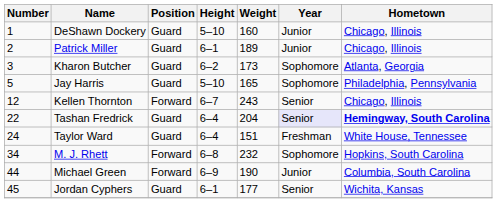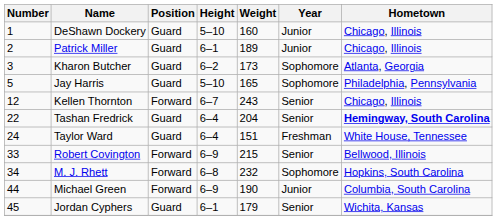 <table class="wikitable" style="font-size: 95%;">
 <tr>
 <th>Number</th>
 <th>Name</th>
 <th>Position</th>
 <th>Height</th>
 <th>Weight</th>
 <th>Year</th>
 <th>Hometown</th>
 </tr>
 <tr>
 <td>1</td>
 <td>DeShawn Dockery</td>
 <td>Guard</td>
 <td>5–10</td>
 <td>160</td>
 <td>Junior</td>
 <td><a href='#'>Chicago</a>, <a href='#'>Illinois</a></td>
 </tr>
 <tr>
 <td>2</td>
 <td><a href='#'>Patrick Miller</a></td>
 <td>Guard</td>
 <td>6–1</td>
 <td>189</td>
 <td>Junior</td>
 <td><a href='#'>Chicago</a>, <a href='#'>Illinois</a></td>
 </tr>
 <tr>
 <td>3</td>
 <td>Kharon Butcher</td>
 <td>Guard</td>
 <td>6–2</td>
 <td>173</td>
 <td>Sophomore</td>
 <td><a href='#'>Atlanta</a>, <a href='#'>Georgia</a></td>
 </tr>
 <tr>
 <td>5</td>
 <td>Jay Harris</td>
 <td>Guard</td>
 <td>5–10</td>
 <td>165</td>
 <td>Sophomore</td>
 <td><a href='#'>Philadelphia</a>, <a href='#'>Pennsylvania</a></td>
 </tr>
 <tr>
 <td>12</td>
 <td>Kellen Thornton</td>
 <td>Forward</td>
 <td>6–7</td>
 <td>243</td>
 <td>Senior</td>
 <td><a href='#'>Chicago</a>, <a href='#'>Illinois</a></td>
 </tr>
 <tr>
 <td>22</td>
 <td>Tashan Fredrick</td>
 <td>Guard</td>
 <td>6–4</td>
 <td>204</td>
-<td style="background: lavender;">Senior</td>
+<td>Senior</td>
 <td><strong><a href='#'>Hemingway, South Carolina</a></strong></td>
 </tr>
 <tr>
 <td>24</td>
 <td>Taylor Ward</td>
 <td>Guard</td>
 <td>6–4</td>
 <td>151</td>
 <td>Freshman</td>
 <td><a href='#'>White House, Tennessee</a></td>
+</tr>
+<tr>
+<td>33</td>
+<td><a href='#'>Robert Covington</a></td>
+<td>Forward</td>
+<td>6–9</td>
+<td>215</td>
+<td>Senior</td>
+<td><a href='#'>Bellwood, Illinois</a></td>
 </tr>
 <tr>
 <td>34</td>
 <td><a href='#'>M. J. Rhett</a></td>
 <td>Forward</td>
 <td>6–8</td>
 <td>232</td>
 <td>Sophomore</td>
 <td><a href='#'>Hopkins, South Carolina</a></td>
 </tr>
 <tr>
 <td>44</td>
 <td>Michael Green</td>
 <td>Forward</td>
 <td>6–9</td>
 <td>190</td>
 <td>Junior</td>
 <td><a href='#'>Columbia, South Carolina</a></td>
 </tr>
 <tr>
 <td>45</td>
 <td>Jordan Cyphers</td>
 <td>Guard</td>
 <td>6–1</td>
-<td>177</td>
+<td>179</td>
 <td>Senior</td>
 <td><a href='#'>Wichita, Kansas</a></td>
 </tr>
 <tr>
 </tr>
 </table>
